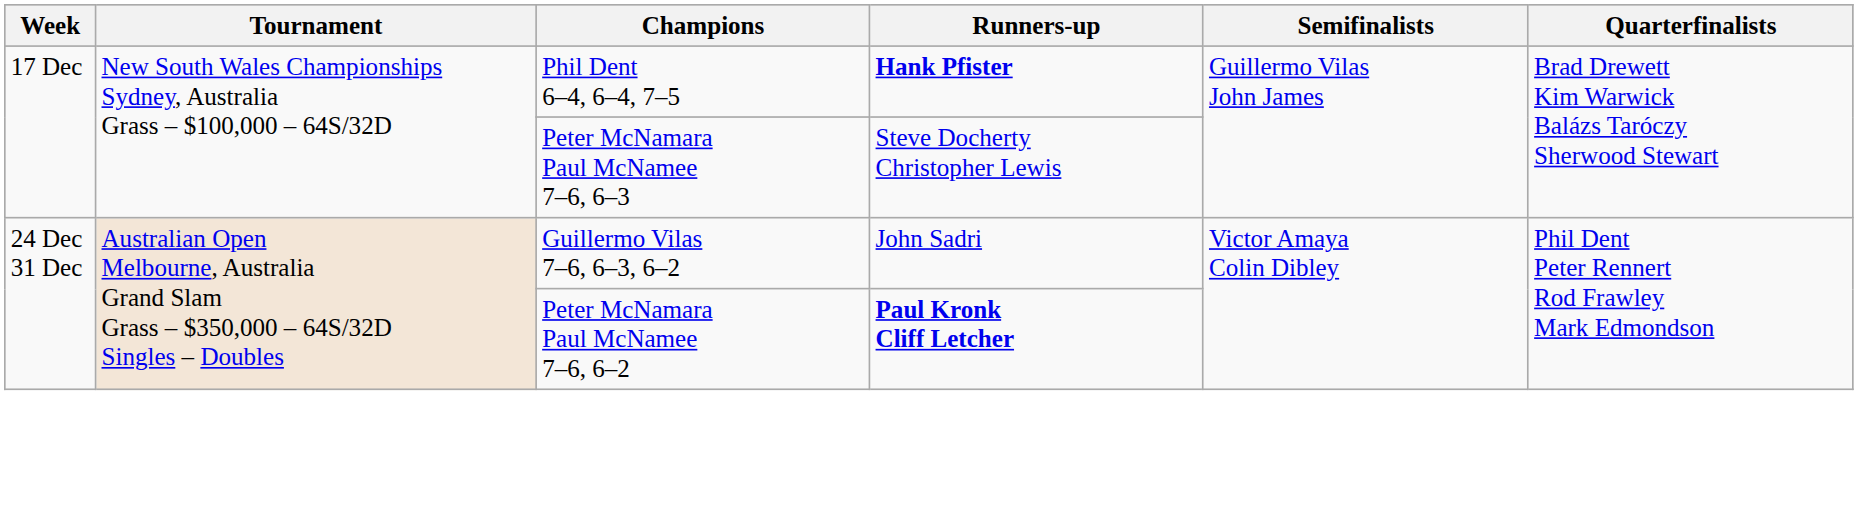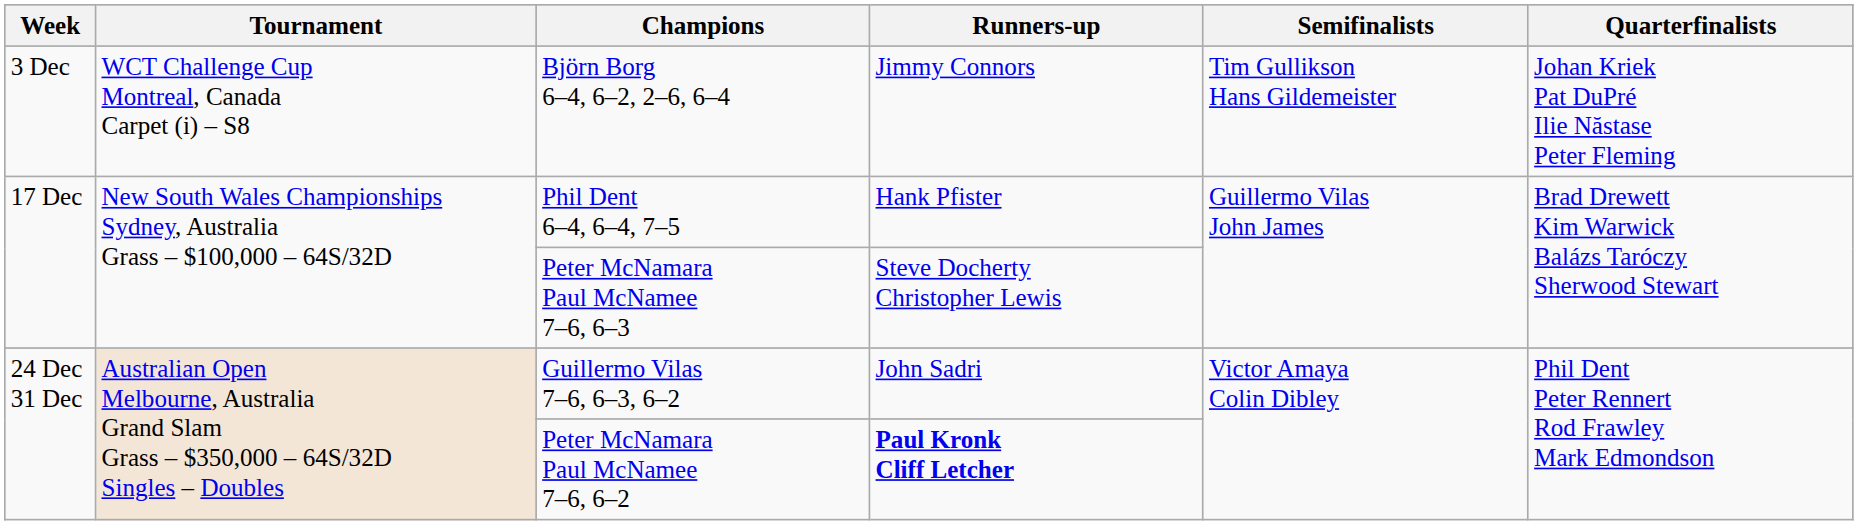 <table class=wikitable style=font-size:95%>
 <tr>
 <th style="width:48px;">Week</th>
 <th style="width:260px;">Tournament</th>
 <th style="width:195px;">Champions</th>
 <th style="width:195px;">Runners-up</th>
 <th style="width:190px;">Semifinalists</th>
 <th style="width:190px;">Quarterfinalists</th>
 </tr>
 <tr valign=top>
+<td>3 Dec</td>
+<td><a href='#'>WCT Challenge Cup</a> <br> <a href='#'>Montreal</a>, Canada <br> Carpet (i) – S8</td>
+<td> <a href='#'>Björn Borg</a> <br> 6–4, 6–2, 2–6, 6–4</td>
+<td> <a href='#'>Jimmy Connors</a></td>
+<td> <a href='#'>Tim Gullikson</a> <br>  <a href='#'>Hans Gildemeister</a></td>
+<td> <a href='#'>Johan Kriek</a> <br>  <a href='#'>Pat DuPré</a> <br>  <a href='#'>Ilie Năstase</a> <br> <a href='#'>Peter Fleming</a></td>
+</tr>
+<tr valign=top>
 <td rowspan=2>17 Dec</td>
 <td rowspan=2><a href='#'>New South Wales Championships</a> <br> <a href='#'>Sydney</a>, Australia <br> Grass – $100,000 – 64S/32D</td>
 <td> <a href='#'>Phil Dent</a> <br> 6–4, 6–4, 7–5</td>
-<td><strong> <a href='#'>Hank Pfister</a></strong></td>
+<td> <a href='#'>Hank Pfister</a></td>
 <td rowspan=2> <a href='#'>Guillermo Vilas</a> <br>  <a href='#'>John James</a></td>
 <td rowspan=2> <a href='#'>Brad Drewett</a> <br>  <a href='#'>Kim Warwick</a> <br>  <a href='#'>Balázs Taróczy</a> <br>  <a href='#'>Sherwood Stewart</a></td>
 </tr>
 <tr valign=top>
 <td> <a href='#'>Peter McNamara</a> <br>  <a href='#'>Paul McNamee</a> <br> 7–6, 6–3</td>
 <td> <a href='#'>Steve Docherty</a> <br>  <a href='#'>Christopher Lewis</a></td>
 </tr>
 <tr valign=top>
 <td rowspan=2>24 Dec <br> 31 Dec</td>
 <td style="background:#f3e6d7;"  rowspan=2><a href='#'>Australian Open</a> <br> <a href='#'>Melbourne</a>, Australia <br> Grand Slam <br> Grass – $350,000 – 64S/32D <br> <a href='#'>Singles</a> – <a href='#'>Doubles</a></td>
 <td> <a href='#'>Guillermo Vilas</a> <br> 7–6, 6–3, 6–2</td>
 <td> <a href='#'>John Sadri</a></td>
 <td rowspan=2> <a href='#'>Victor Amaya</a> <br>  <a href='#'>Colin Dibley</a></td>
 <td rowspan=2> <a href='#'>Phil Dent</a> <br>  <a href='#'>Peter Rennert</a> <br>  <a href='#'>Rod Frawley</a> <br>  <a href='#'>Mark Edmondson</a></td>
 </tr>
 <tr valign=top>
 <td> <a href='#'>Peter McNamara</a> <br>  <a href='#'>Paul McNamee</a> <br> 7–6, 6–2</td>
 <td><strong> <a href='#'>Paul Kronk</a> <br>  <a href='#'>Cliff Letcher</a></strong></td>
 </tr>
 </table>
